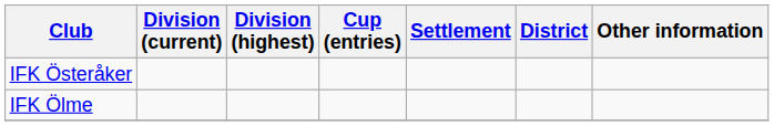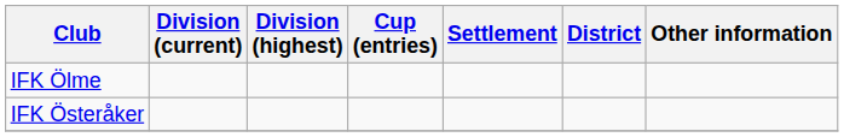 <table class="wikitable" style="text-align:left">
 <tr>
 <th style= width="180px"><a href='#'>Club</a></th>
 <th style= width="80px"><a href='#'>Division</a><br> (current)</th>
 <th style= width="80px"><a href='#'>Division</a><br> (highest)</th>
 <th style= width="60px"><a href='#'>Cup</a><br> (entries)</th>
 <th style= width="110px"><a href='#'>Settlement</a></th>
 <th style= width="110px"><a href='#'>District</a></th>
 <th style= width="230px">Other information</th>
 </tr>
 <tr>
-<td><a href='#'>IFK Österåker</a></td>
+<td><a href='#'>IFK Ölme</a></td>
 <td></td>
 <td></td>
 <td></td>
 <td></td>
 <td></td>
 <td></td>
 </tr>
 <tr>
-<td><a href='#'>IFK Ölme</a></td>
+<td><a href='#'>IFK Österåker</a></td>
 <td></td>
 <td></td>
 <td></td>
 <td></td>
 <td></td>
 <td></td>
 </tr>
 <tr>
 </tr>
 </table>
